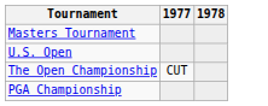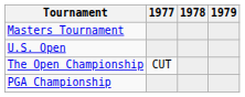 <table class="wikitable" style="font-size:95%;text-align:center;">
 <tr>
 <th>Tournament</th>
 <th>1977</th>
 <th>1978</th>
+<th>1979</th>
 </tr>
 <tr>
 <td align=left><a href='#'>Masters Tournament</a></td>
+<td style="background:#eeeeee;"></td>
 <td style="background:#eeeeee;"></td>
 <td style="background:#eeeeee;"></td>
 </tr>
 <tr>
 <td align=left><a href='#'>U.S. Open</a></td>
 <td style="background:#eeeeee;"></td>
 <td style="background:#eeeeee;"></td>
+<td style="background:#eeeeee;"></td>
 </tr>
 <tr>
 <td align=left><a href='#'>The Open Championship</a></td>
 <td>CUT</td>
+<td style="background:#eeeeee;"></td>
 <td style="background:#eeeeee;"></td>
 </tr>
 <tr>
 <td align=left><a href='#'>PGA Championship</a></td>
 <td style="background:#eeeeee;"></td>
 <td style="background:#eeeeee;"></td>
+<td style="background:#eeeeee;"></td>
 </tr>
 </table>
